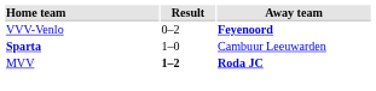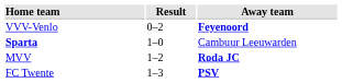 <table>
 <tr bgcolor="#E4E4E4">
 <th style="border-bottom:1px solid #AAAAAA" width="200" align="left">Home team</th>
 <th style="border-bottom:1px solid #AAAAAA" width="70" align="center">Result</th>
 <th style="border-bottom:1px solid #AAAAAA" width="200">Away team</th>
 </tr>
 <tr>
 <td><a href='#'>VVV-Venlo</a></td>
 <td>0–2</td>
 <td><strong><a href='#'>Feyenoord</a></strong></td>
 </tr>
 <tr>
 <td><strong><a href='#'>Sparta</a></strong></td>
 <td>1–0</td>
 <td><a href='#'>Cambuur Leeuwarden</a></td>
 </tr>
 <tr>
 <td><a href='#'>MVV</a></td>
-<td><strong>1–2</strong></td>
+<td>1–2</td>
 <td><strong><a href='#'>Roda JC</a></strong></td>
 </tr>
+<tr>
+<td><a href='#'>FC Twente</a></td>
+<td>1–3</td>
+<td><strong><a href='#'>PSV</a></strong></td>
+</tr>
 </table>
